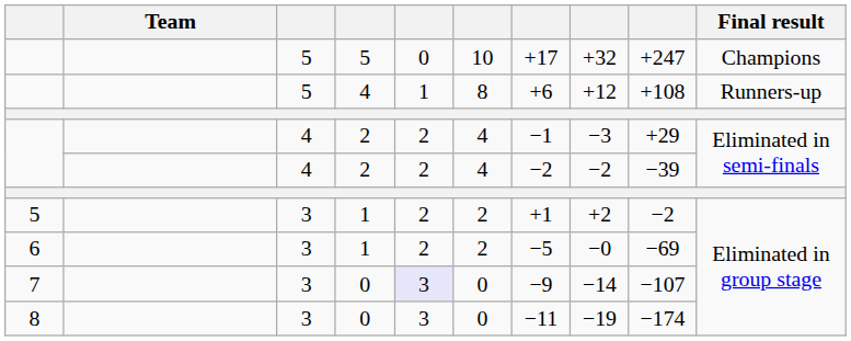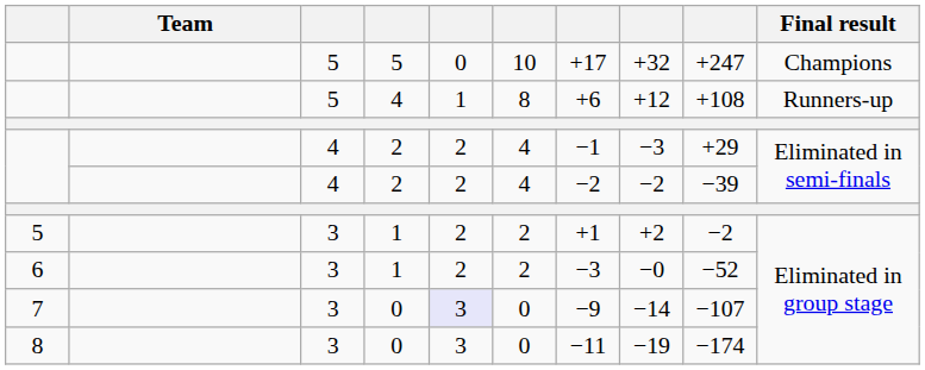 <table class="wikitable" style="text-align:center;" width="620">
 <tr>
 <th width="5.5%"></th>
 <th width="20%">Team</th>
 <th width="5.5%"></th>
 <th width="5.5%"></th>
 <th width="5.5%"></th>
 <th width="5.5%"></th>
 <th width="5.5%"></th>
 <th width="5.5%"></th>
 <th width="5.5%"></th>
 <th width="14%">Final result</th>
 </tr>
 <tr>
 <td></td>
 <td align="left"></td>
 <td>5</td>
 <td>5</td>
 <td>0</td>
 <td>10</td>
 <td>+17</td>
 <td>+32</td>
 <td>+247</td>
 <td>Champions</td>
 </tr>
 <tr>
 <td></td>
 <td align="left"></td>
 <td>5</td>
 <td>4</td>
 <td>1</td>
 <td>8</td>
 <td>+6</td>
 <td>+12</td>
 <td>+108</td>
 <td>Runners-up</td>
 </tr>
 <tr>
 <th colspan="10"></th>
 </tr>
 <tr>
 <td rowspan="2"></td>
 <td align="left"></td>
 <td>4</td>
 <td>2</td>
 <td>2</td>
 <td>4</td>
 <td>−1</td>
 <td>−3</td>
 <td>+29</td>
 <td rowspan="2">Eliminated in <a href='#'>semi-finals</a></td>
 </tr>
 <tr>
 <td align="left"></td>
 <td>4</td>
 <td>2</td>
 <td>2</td>
 <td>4</td>
 <td>−2</td>
 <td>−2</td>
 <td>−39</td>
 </tr>
 <tr>
 <th colspan="10"></th>
 </tr>
 <tr>
 <td>5</td>
 <td align="left"></td>
 <td>3</td>
 <td>1</td>
 <td>2</td>
 <td>2</td>
 <td>+1</td>
 <td>+2</td>
 <td>−2</td>
 <td rowspan="4">Eliminated in <a href='#'>group stage</a></td>
 </tr>
 <tr>
 <td>6</td>
 <td align="left"></td>
 <td>3</td>
 <td>1</td>
 <td>2</td>
 <td>2</td>
-<td>−5</td>
+<td>−3</td>
 <td>−0</td>
-<td>−69</td>
+<td>−52</td>
 </tr>
 <tr>
 <td>7</td>
 <td align="left"></td>
 <td>3</td>
 <td>0</td>
 <td style="background: lavender;">3</td>
 <td>0</td>
 <td>−9</td>
 <td>−14</td>
 <td>−107</td>
 </tr>
 <tr>
 <td>8</td>
 <td align="left"></td>
 <td>3</td>
 <td>0</td>
 <td>3</td>
 <td>0</td>
 <td>−11</td>
 <td>−19</td>
 <td>−174</td>
 </tr>
 </table>
